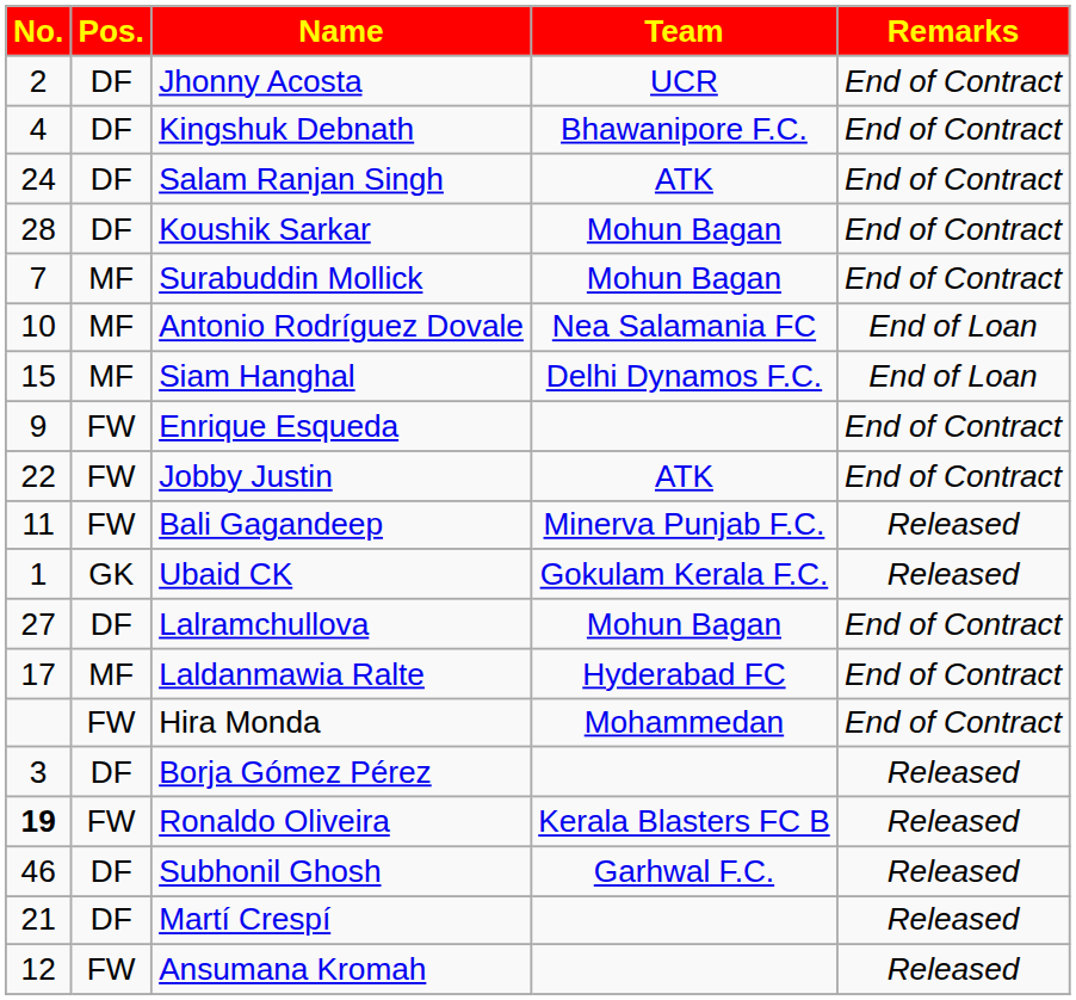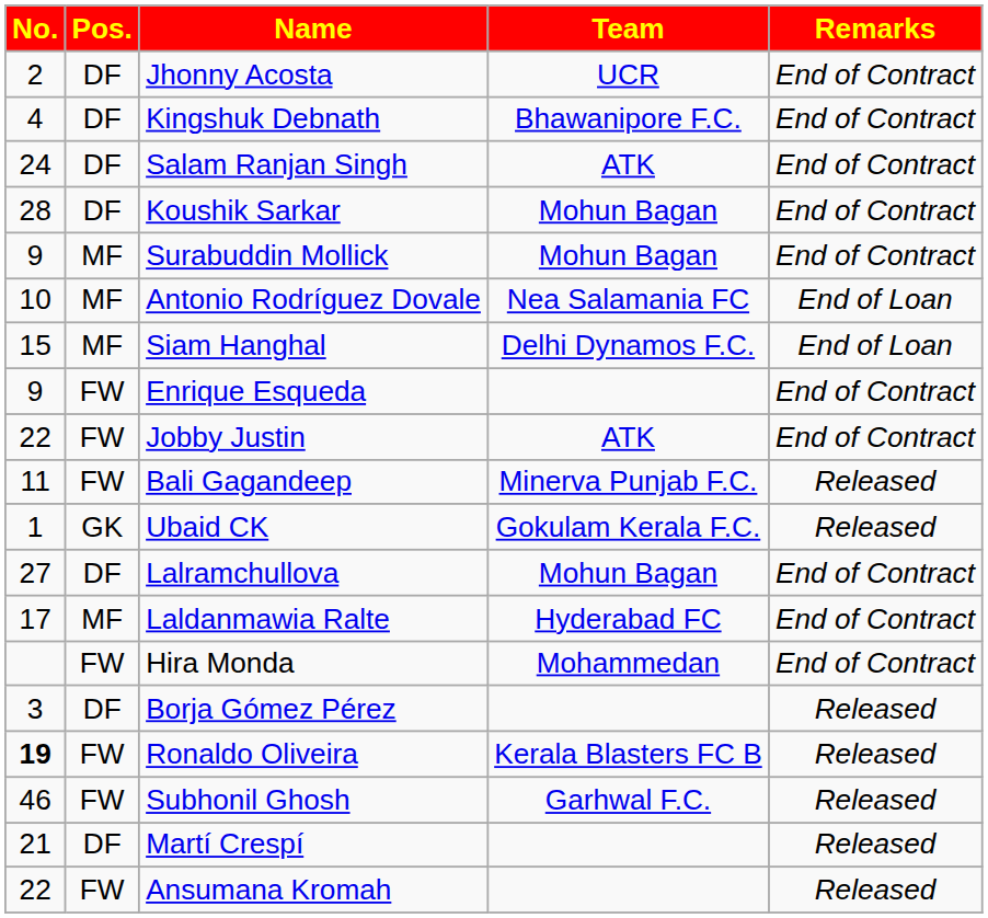 <table class="wikitable" style="text-align:center; font-size:90%;">
 <tr>
 <th style="background:#f00; color:#ff0; text-align:center;">No.</th>
 <th style="background:#f00; color:#ff0; text-align:center;">Pos.</th>
 <th style="background:#f00; color:#ff0; text-align:center;">Name</th>
 <th style="background:#f00; color:#ff0; text-align:center;">Team</th>
 <th style="background:#f00; color:#ff0; text-align:center;">Remarks</th>
 </tr>
 <tr>
 <td>2</td>
 <td>DF</td>
 <td style="text-align:left"> <a href='#'>Jhonny Acosta</a></td>
 <td><a href='#'>UCR</a></td>
 <td><em>End of Contract</em></td>
 </tr>
 <tr>
 <td>4</td>
 <td>DF</td>
 <td style="text-align:left"> <a href='#'>Kingshuk Debnath</a></td>
 <td><a href='#'>Bhawanipore F.C.</a></td>
 <td><em>End of Contract</em></td>
 </tr>
 <tr>
 <td>24</td>
 <td>DF</td>
 <td style="text-align:left"> <a href='#'>Salam Ranjan Singh</a></td>
 <td><a href='#'>ATK</a></td>
 <td><em>End of Contract</em></td>
 </tr>
 <tr>
 <td>28</td>
 <td>DF</td>
 <td style="text-align:left"> <a href='#'>Koushik Sarkar</a></td>
 <td><a href='#'>Mohun Bagan</a></td>
 <td><em>End of Contract</em></td>
 </tr>
 <tr>
-<td>7</td>
+<td>9</td>
 <td>MF</td>
 <td style="text-align:left"> <a href='#'>Surabuddin Mollick</a></td>
 <td><a href='#'>Mohun Bagan</a></td>
 <td><em>End of Contract</em></td>
 </tr>
 <tr>
 <td>10</td>
 <td>MF</td>
 <td style="text-align:left"> <a href='#'>Antonio Rodríguez Dovale</a></td>
 <td><a href='#'>Nea Salamania FC</a></td>
 <td><em>End of Loan</em></td>
 </tr>
 <tr>
 <td>15</td>
 <td>MF</td>
 <td style="text-align:left"> <a href='#'>Siam Hanghal</a></td>
 <td><a href='#'>Delhi Dynamos F.C.</a></td>
 <td><em>End of Loan</em></td>
 </tr>
 <tr>
 <td>9</td>
 <td>FW</td>
 <td style="text-align:left"> <a href='#'>Enrique Esqueda</a></td>
 <td></td>
 <td><em>End of Contract</em></td>
 </tr>
 <tr>
 <td>22</td>
 <td>FW</td>
 <td style="text-align:left"> <a href='#'>Jobby Justin</a></td>
 <td><a href='#'>ATK</a></td>
 <td><em>End of Contract</em></td>
 </tr>
 <tr>
 <td>11</td>
 <td>FW</td>
 <td style="text-align:left"> <a href='#'>Bali Gagandeep</a></td>
 <td><a href='#'>Minerva Punjab F.C.</a></td>
 <td><em>Released</em></td>
 </tr>
 <tr>
 <td>1</td>
 <td>GK</td>
 <td style="text-align:left"> <a href='#'>Ubaid CK</a></td>
 <td><a href='#'>Gokulam Kerala F.C.</a></td>
 <td><em>Released</em></td>
 </tr>
 <tr>
 <td>27</td>
 <td>DF</td>
 <td style="text-align:left"> <a href='#'>Lalramchullova</a></td>
 <td><a href='#'>Mohun Bagan</a></td>
 <td><em>End of Contract</em></td>
 </tr>
 <tr>
 <td>17</td>
 <td>MF</td>
 <td style="text-align:left"> <a href='#'>Laldanmawia Ralte</a></td>
 <td><a href='#'>Hyderabad FC</a></td>
 <td><em>End of Contract</em></td>
 </tr>
 <tr>
 <td></td>
 <td>FW</td>
 <td style="text-align:left"> Hira Monda</td>
 <td><a href='#'>Mohammedan</a></td>
 <td><em>End of Contract</em></td>
 </tr>
 <tr>
 <td>3</td>
 <td>DF</td>
 <td style="text-align:left"> <a href='#'>Borja Gómez Pérez</a></td>
 <td></td>
 <td><em>Released</em></td>
 </tr>
 <tr>
 <td><strong>19</strong></td>
 <td>FW</td>
 <td style="text-align:left"> <a href='#'>Ronaldo Oliveira</a></td>
 <td><a href='#'>Kerala Blasters FC B</a></td>
 <td><em>Released</em></td>
 </tr>
 <tr>
 <td>46</td>
-<td>DF</td>
+<td>FW</td>
 <td style="text-align:left"> <a href='#'>Subhonil Ghosh</a></td>
 <td><a href='#'>Garhwal F.C.</a></td>
 <td><em>Released</em></td>
 </tr>
 <tr>
 <td>21</td>
 <td>DF</td>
 <td style="text-align:left"> <a href='#'>Martí Crespí</a></td>
 <td></td>
 <td><em>Released</em></td>
 </tr>
 <tr>
-<td>12</td>
+<td>22</td>
 <td>FW</td>
 <td style="text-align:left"> <a href='#'>Ansumana Kromah</a></td>
 <td></td>
 <td><em>Released</em></td>
 </tr>
 </table>
